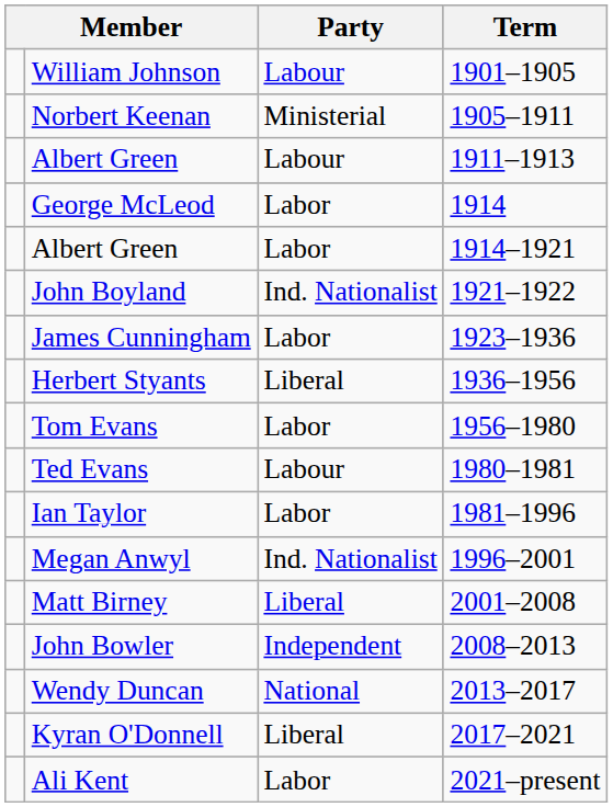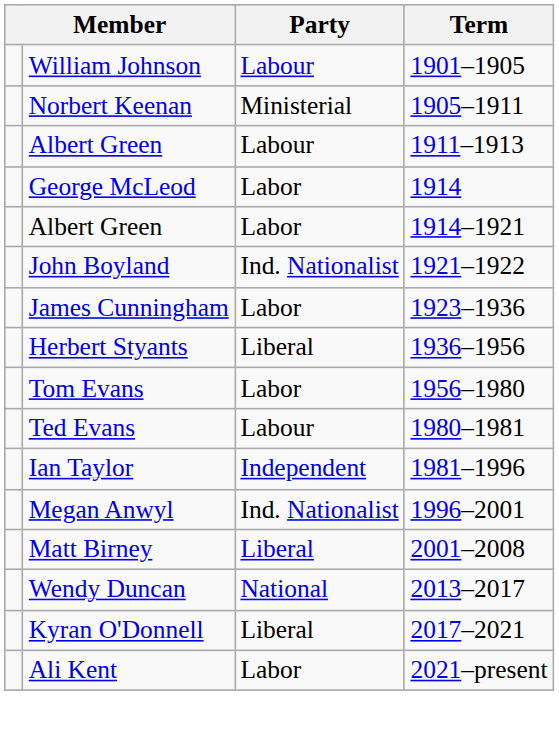 <table class="wikitable sortable">
 <tr>
 <th colspan="2">Member</th>
 <th>Party</th>
 <th>Term</th>
 </tr>
 <tr>
 <td> </td>
 <td><a href='#'>William Johnson</a></td>
 <td><a href='#'>Labour</a></td>
 <td><a href='#'>1901</a>–1905</td>
 </tr>
 <tr>
 <td> </td>
 <td><a href='#'>Norbert Keenan</a></td>
 <td>Ministerial</td>
 <td><a href='#'>1905</a>–1911</td>
 </tr>
 <tr>
 <td> </td>
 <td><a href='#'>Albert Green</a></td>
 <td>Labour</td>
 <td><a href='#'>1911</a>–1913</td>
 </tr>
 <tr>
 <td> </td>
 <td><a href='#'>George McLeod</a></td>
 <td>Labor</td>
 <td><a href='#'>1914</a></td>
 </tr>
 <tr>
 <td> </td>
 <td>Albert Green</td>
 <td>Labor</td>
 <td><a href='#'>1914</a>–1921</td>
 </tr>
 <tr>
 <td> </td>
 <td><a href='#'>John Boyland</a></td>
 <td>Ind. <a href='#'>Nationalist</a></td>
 <td><a href='#'>1921</a>–1922</td>
 </tr>
 <tr>
 <td> </td>
 <td><a href='#'>James Cunningham</a></td>
 <td>Labor</td>
 <td><a href='#'>1923</a>–1936</td>
 </tr>
 <tr>
 <td> </td>
 <td><a href='#'>Herbert Styants</a></td>
 <td>Liberal</td>
 <td><a href='#'>1936</a>–1956</td>
 </tr>
 <tr>
 <td> </td>
 <td><a href='#'>Tom Evans</a></td>
 <td>Labor</td>
 <td><a href='#'>1956</a>–1980</td>
 </tr>
 <tr>
 <td> </td>
 <td><a href='#'>Ted Evans</a></td>
 <td>Labour</td>
 <td><a href='#'>1980</a>–1981</td>
 </tr>
 <tr>
 <td> </td>
 <td><a href='#'>Ian Taylor</a></td>
-<td>Labor</td>
+<td><a href='#'>Independent</a></td>
 <td><a href='#'>1981</a>–1996</td>
 </tr>
 <tr>
 <td> </td>
 <td><a href='#'>Megan Anwyl</a></td>
 <td>Ind. <a href='#'>Nationalist</a></td>
 <td><a href='#'>1996</a>–2001</td>
 </tr>
 <tr>
 <td> </td>
 <td><a href='#'>Matt Birney</a></td>
 <td><a href='#'>Liberal</a></td>
 <td><a href='#'>2001</a>–2008</td>
-</tr>
-<tr>
-<td> </td>
-<td><a href='#'>John Bowler</a></td>
-<td><a href='#'>Independent</a></td>
-<td><a href='#'>2008</a>–2013</td>
 </tr>
 <tr>
 <td> </td>
 <td><a href='#'>Wendy Duncan</a></td>
 <td><a href='#'>National</a></td>
 <td><a href='#'>2013</a>–2017</td>
 </tr>
 <tr>
 <td> </td>
 <td><a href='#'>Kyran O'Donnell</a></td>
 <td>Liberal</td>
 <td><a href='#'>2017</a>–2021</td>
 </tr>
 <tr>
 <td> </td>
 <td><a href='#'>Ali Kent</a></td>
 <td>Labor</td>
 <td><a href='#'>2021</a>–present</td>
 </tr>
 </table>
